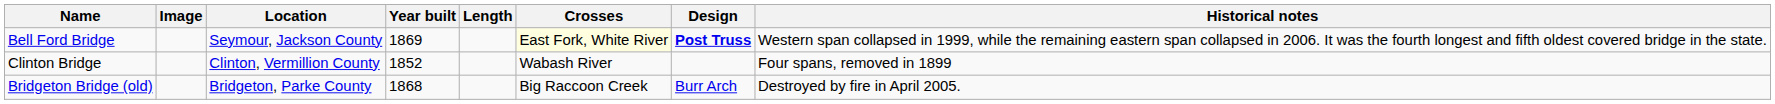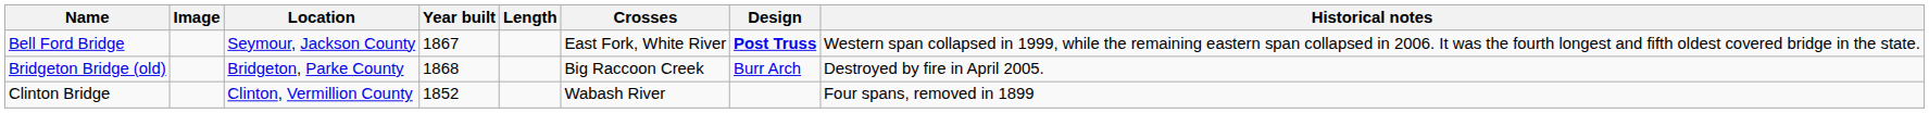 <table class="wikitable sortable">
 <tr>
 <th>Name</th>
 <th class=unsortable>Image</th>
 <th>Location<br></th>
 <th>Year built</th>
 <th>Length</th>
 <th>Crosses</th>
 <th>Design</th>
 <th>Historical notes</th>
 </tr>
 <tr>
 <td><a href='#'>Bell Ford Bridge</a></td>
 <td></td>
 <td> <a href='#'>Seymour</a>, <a href='#'>Jackson County</a></td>
-<td>1869</td>
+<td>1867</td>
 <td></td>
-<td style="background: lightyellow;">East Fork, White River</td>
+<td>East Fork, White River</td>
 <td><strong><a href='#'>Post Truss</a></strong></td>
 <td>Western span collapsed in 1999, while the remaining eastern span collapsed in 2006. It was the fourth longest and fifth oldest covered bridge in the state.</td>
+</tr>
+<tr>
+<td><a href='#'>Bridgeton Bridge (old)</a></td>
+<td></td>
+<td> <a href='#'>Bridgeton</a>, <a href='#'>Parke County</a></td>
+<td>1868</td>
+<td></td>
+<td>Big Raccoon Creek</td>
+<td><a href='#'>Burr Arch</a></td>
+<td>Destroyed by fire in April 2005.</td>
 </tr>
 <tr>
 <td>Clinton Bridge</td>
 <td></td>
 <td> <a href='#'>Clinton</a>, <a href='#'>Vermillion County</a></td>
 <td>1852</td>
 <td></td>
 <td>Wabash River</td>
 <td></td>
 <td>Four spans, removed in 1899</td>
 </tr>
-<tr>
-<td><a href='#'>Bridgeton Bridge (old)</a></td>
-<td></td>
-<td> <a href='#'>Bridgeton</a>, <a href='#'>Parke County</a></td>
-<td>1868</td>
-<td></td>
-<td>Big Raccoon Creek</td>
-<td><a href='#'>Burr Arch</a></td>
-<td>Destroyed by fire in April 2005.</td>
-</tr>
 </table>
